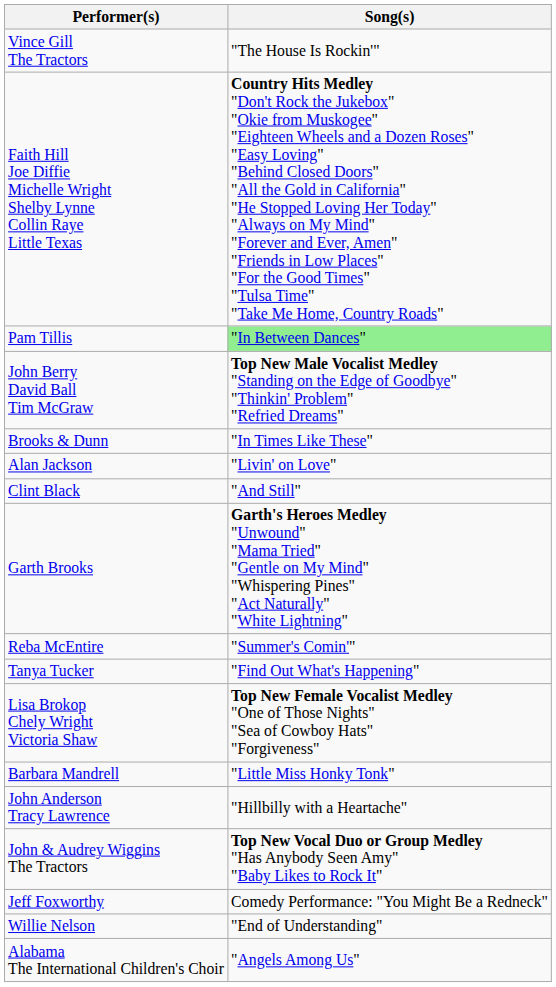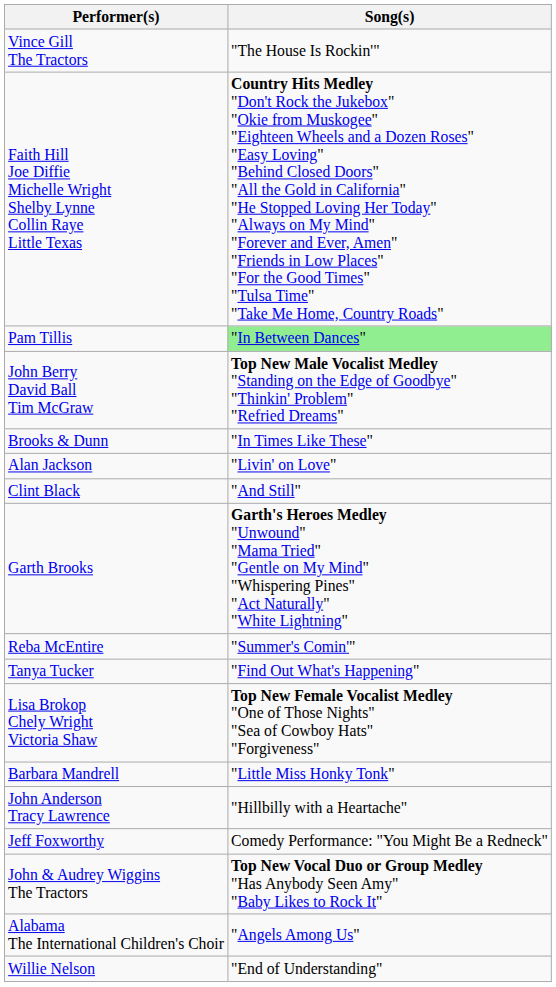 <table class="wikitable">
 <tr>
 <th>Performer(s)</th>
 <th>Song(s)</th>
 </tr>
 <tr>
 <td><a href='#'>Vince Gill</a><br><a href='#'>The Tractors</a></td>
 <td>"The House Is Rockin'"</td>
 </tr>
 <tr>
 <td><a href='#'>Faith Hill</a><br><a href='#'>Joe Diffie</a><br><a href='#'>Michelle Wright</a><br><a href='#'>Shelby Lynne</a><br><a href='#'>Collin Raye</a><br><a href='#'>Little Texas</a></td>
 <td><strong>Country Hits Medley</strong><br>"<a href='#'>Don't Rock the Jukebox</a>"<br>"<a href='#'>Okie from Muskogee</a>"<br>"<a href='#'>Eighteen Wheels and a Dozen Roses</a>"<br>"<a href='#'>Easy Loving</a>"<br>"<a href='#'>Behind Closed Doors</a>"<br>"<a href='#'>All the Gold in California</a>"<br>"<a href='#'>He Stopped Loving Her Today</a>"<br>"<a href='#'>Always on My Mind</a>"<br>"<a href='#'>Forever and Ever, Amen</a>"<br>"<a href='#'>Friends in Low Places</a>"<br>"<a href='#'>For the Good Times</a>"<br>"<a href='#'>Tulsa Time</a>"<br>"<a href='#'>Take Me Home, Country Roads</a>"</td>
 </tr>
 <tr>
 <td><a href='#'>Pam Tillis</a></td>
 <td style="background: lightgreen;">"<a href='#'>In Between Dances</a>"</td>
 </tr>
 <tr>
 <td><a href='#'>John Berry</a><br><a href='#'>David Ball</a><br><a href='#'>Tim McGraw</a></td>
 <td><strong>Top New Male Vocalist Medley</strong><br>"<a href='#'>Standing on the Edge of Goodbye</a>"<br>"<a href='#'>Thinkin' Problem</a>"<br>"<a href='#'>Refried Dreams</a>"</td>
 </tr>
 <tr>
 <td><a href='#'>Brooks & Dunn</a></td>
 <td>"<a href='#'>In Times Like These</a>"</td>
 </tr>
 <tr>
 <td><a href='#'>Alan Jackson</a></td>
 <td>"<a href='#'>Livin' on Love</a>"</td>
 </tr>
 <tr>
 <td><a href='#'>Clint Black</a></td>
 <td>"<a href='#'>And Still</a>"</td>
 </tr>
 <tr>
 <td><a href='#'>Garth Brooks</a></td>
 <td><strong>Garth's Heroes Medley</strong><br>"<a href='#'>Unwound</a>"<br>"<a href='#'>Mama Tried</a>"<br>"<a href='#'>Gentle on My Mind</a>"<br>"Whispering Pines"<br>"<a href='#'>Act Naturally</a>"<br>"<a href='#'>White Lightning</a>"</td>
 </tr>
 <tr>
 <td><a href='#'>Reba McEntire</a></td>
 <td>"<a href='#'>Summer's Comin'</a>"</td>
 </tr>
 <tr>
 <td><a href='#'>Tanya Tucker</a></td>
 <td>"<a href='#'>Find Out What's Happening</a>"</td>
 </tr>
 <tr>
 <td><a href='#'>Lisa Brokop</a><br><a href='#'>Chely Wright</a><br><a href='#'>Victoria Shaw</a></td>
 <td><strong>Top New Female Vocalist Medley</strong><br>"One of Those Nights"<br>"Sea of Cowboy Hats"<br>"Forgiveness"</td>
 </tr>
 <tr>
 <td><a href='#'>Barbara Mandrell</a></td>
 <td>"<a href='#'>Little Miss Honky Tonk</a>"</td>
 </tr>
 <tr>
 <td><a href='#'>John Anderson</a><br><a href='#'>Tracy Lawrence</a></td>
 <td>"Hillbilly with a Heartache"</td>
 </tr>
 <tr>
+<td><a href='#'>Jeff Foxworthy</a></td>
+<td>Comedy Performance: "You Might Be a Redneck"</td>
+</tr>
+<tr>
 <td><a href='#'>John & Audrey Wiggins</a><br>The Tractors</td>
 <td><strong>Top New Vocal Duo or Group Medley</strong><br>"Has Anybody Seen Amy"<br>"<a href='#'>Baby Likes to Rock It</a>"</td>
 </tr>
 <tr>
-<td><a href='#'>Jeff Foxworthy</a></td>
-<td>Comedy Performance: "You Might Be a Redneck"</td>
+<td><a href='#'>Alabama</a><br>The International Children's Choir</td>
+<td>"<a href='#'>Angels Among Us</a>"</td>
 </tr>
 <tr>
 <td><a href='#'>Willie Nelson</a></td>
 <td>"End of Understanding"</td>
 </tr>
-<tr>
-<td><a href='#'>Alabama</a><br>The International Children's Choir</td>
-<td>"<a href='#'>Angels Among Us</a>"</td>
-</tr>
 </table>
